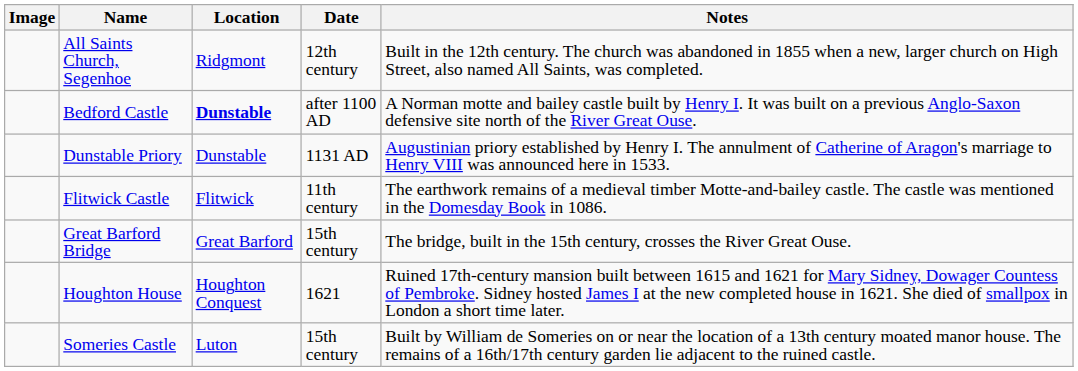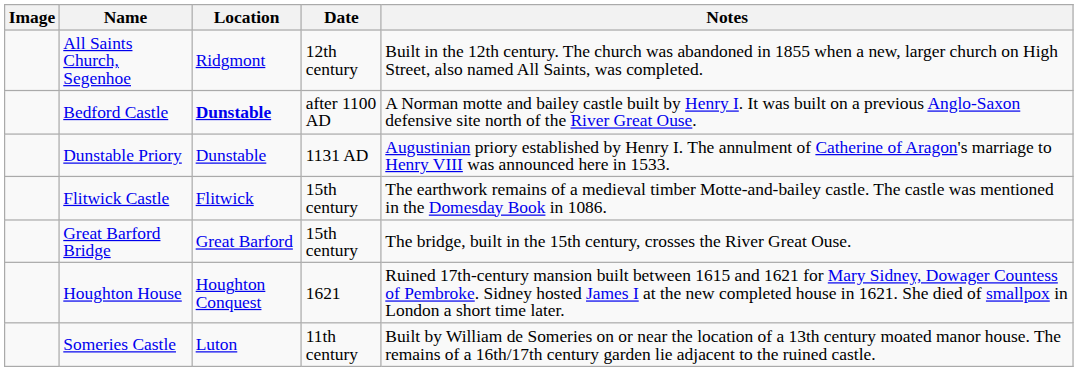 <table class="wikitable sortable" style="font-size: 90%;width:100%;border:0px;text-align:left;line-height:100%;">
 <tr>
 <th class="unsortable">Image</th>
 <th>Name</th>
 <th>Location</th>
 <th>Date</th>
 <th class="unsortable">Notes</th>
 </tr>
 <tr>
 <td></td>
 <td><a href='#'>All Saints Church, Segenhoe</a></td>
 <td><a href='#'>Ridgmont</a></td>
 <td>12th century</td>
 <td>Built in the 12th century. The church was abandoned in 1855 when a new, larger church on High Street, also named All Saints, was completed.</td>
 </tr>
 <tr>
 <td></td>
 <td><a href='#'>Bedford Castle</a></td>
 <td><strong><a href='#'>Dunstable</a></strong></td>
 <td>after 1100 AD</td>
 <td>A Norman motte and bailey castle built by <a href='#'>Henry I</a>. It was built on a previous <a href='#'>Anglo-Saxon</a> defensive site north of the <a href='#'>River Great Ouse</a>.</td>
 </tr>
 <tr>
 <td></td>
 <td><a href='#'>Dunstable Priory</a></td>
 <td><a href='#'>Dunstable</a></td>
 <td>1131 AD</td>
 <td><a href='#'>Augustinian</a> priory established by Henry I. The annulment of <a href='#'>Catherine of Aragon</a>'s marriage to <a href='#'>Henry VIII</a> was announced here in 1533.</td>
 </tr>
 <tr>
 <td></td>
 <td><a href='#'>Flitwick Castle</a></td>
 <td><a href='#'>Flitwick</a></td>
-<td>11th century</td>
+<td>15th century</td>
 <td>The earthwork remains of a medieval timber Motte-and-bailey castle. The castle was mentioned in the <a href='#'>Domesday Book</a> in 1086.</td>
 </tr>
 <tr>
 <td></td>
 <td><a href='#'>Great Barford Bridge</a></td>
 <td><a href='#'>Great Barford</a></td>
 <td>15th century</td>
 <td>The bridge, built in the 15th century, crosses the River Great Ouse.</td>
 </tr>
 <tr>
 <td></td>
 <td><a href='#'>Houghton House</a></td>
 <td><a href='#'>Houghton Conquest</a></td>
 <td>1621</td>
 <td>Ruined 17th-century mansion built between 1615 and 1621 for <a href='#'>Mary Sidney, Dowager Countess of Pembroke</a>. Sidney hosted <a href='#'>James I</a> at the new completed house in 1621. She died of <a href='#'>smallpox</a> in London a short time later.</td>
 </tr>
 <tr>
 <td></td>
 <td><a href='#'>Someries Castle</a></td>
 <td><a href='#'>Luton</a></td>
-<td>15th century</td>
+<td>11th century</td>
 <td>Built by William de Someries on or near the location of a 13th century moated manor house. The remains of a 16th/17th century garden lie adjacent to the ruined castle.</td>
 </tr>
 <tr>
 </tr>
 </table>
